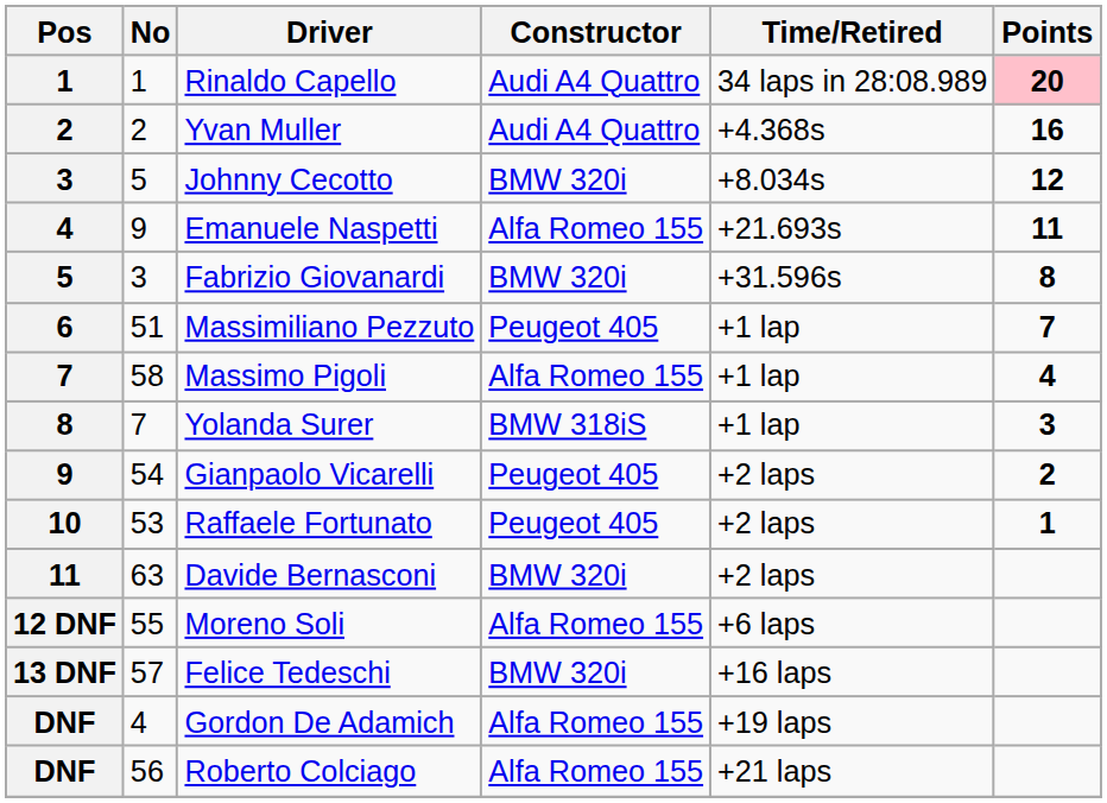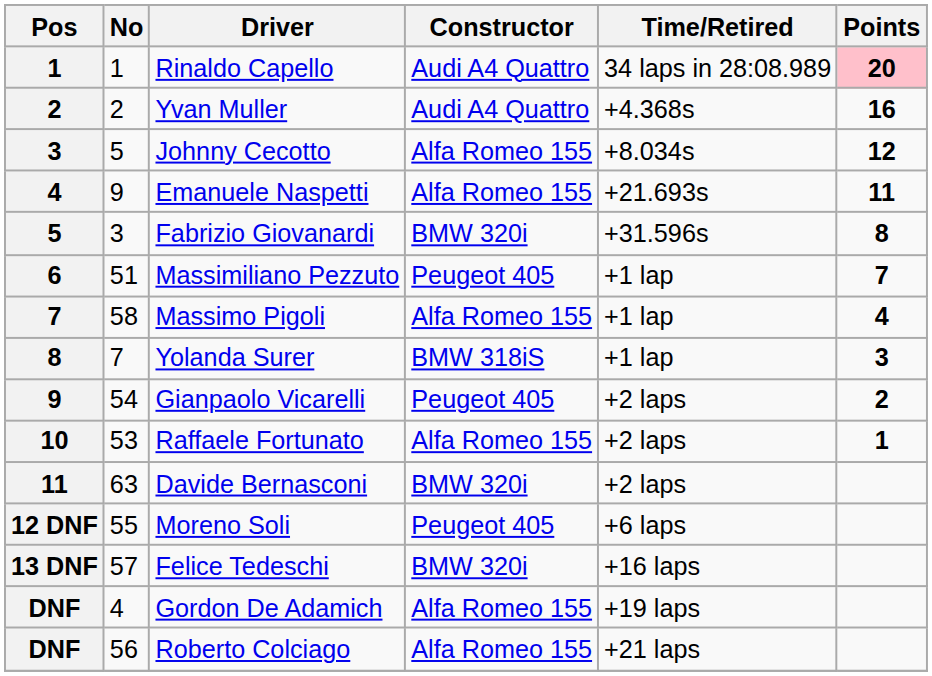 <table class="wikitable" style="font-size: 80%;">
 <tr>
 <th>Pos</th>
 <th>No</th>
 <th>Driver</th>
 <th>Constructor</th>
 <th>Time/Retired</th>
 <th>Points</th>
 </tr>
 <tr>
 <th>1</th>
 <td>1</td>
 <td> <a href='#'>Rinaldo Capello</a></td>
 <td><a href='#'>Audi A4 Quattro</a></td>
 <td>34 laps in 28:08.989</td>
 <td align=center style="background: pink;"><strong>20</strong></td>
 </tr>
 <tr>
 <th>2</th>
 <td>2</td>
 <td> <a href='#'>Yvan Muller</a></td>
 <td><a href='#'>Audi A4 Quattro</a></td>
 <td>+4.368s</td>
 <td align=center><strong>16</strong></td>
 </tr>
 <tr>
 <th>3</th>
 <td>5</td>
 <td> <a href='#'>Johnny Cecotto</a></td>
-<td><a href='#'>BMW 320i</a></td>
+<td><a href='#'>Alfa Romeo 155</a></td>
 <td>+8.034s</td>
 <td align=center><strong>12</strong></td>
 </tr>
 <tr>
 <th>4</th>
 <td>9</td>
 <td> <a href='#'>Emanuele Naspetti</a></td>
 <td><a href='#'>Alfa Romeo 155</a></td>
 <td>+21.693s</td>
 <td align=center><strong>11</strong></td>
 </tr>
 <tr>
 <th>5</th>
 <td>3</td>
 <td> <a href='#'>Fabrizio Giovanardi</a></td>
 <td><a href='#'>BMW 320i</a></td>
 <td>+31.596s</td>
 <td align=center><strong>8</strong></td>
 </tr>
 <tr>
 <th>6</th>
 <td>51</td>
 <td> <a href='#'>Massimiliano Pezzuto</a></td>
 <td><a href='#'>Peugeot 405</a></td>
 <td>+1 lap</td>
 <td align=center><strong>7</strong></td>
 </tr>
 <tr>
 <th>7</th>
 <td>58</td>
 <td> <a href='#'>Massimo Pigoli</a></td>
 <td><a href='#'>Alfa Romeo 155</a></td>
 <td>+1 lap</td>
 <td align=center><strong>4</strong></td>
 </tr>
 <tr>
 <th>8</th>
 <td>7</td>
 <td> <a href='#'>Yolanda Surer</a></td>
 <td><a href='#'>BMW 318iS</a></td>
 <td>+1 lap</td>
 <td align=center><strong>3</strong></td>
 </tr>
 <tr>
 <th>9</th>
 <td>54</td>
 <td> <a href='#'>Gianpaolo Vicarelli</a></td>
 <td><a href='#'>Peugeot 405</a></td>
 <td>+2 laps</td>
 <td align=center><strong>2</strong></td>
 </tr>
 <tr>
 <th>10</th>
 <td>53</td>
 <td> <a href='#'>Raffaele Fortunato</a></td>
-<td><a href='#'>Peugeot 405</a></td>
+<td><a href='#'>Alfa Romeo 155</a></td>
 <td>+2 laps</td>
 <td align=center><strong>1</strong></td>
 </tr>
 <tr>
 <th>11</th>
 <td>63</td>
 <td> <a href='#'>Davide Bernasconi</a></td>
 <td><a href='#'>BMW 320i</a></td>
 <td>+2 laps</td>
 <td></td>
 </tr>
 <tr>
 <th>12 DNF</th>
 <td>55</td>
 <td> <a href='#'>Moreno Soli</a></td>
-<td><a href='#'>Alfa Romeo 155</a></td>
+<td><a href='#'>Peugeot 405</a></td>
 <td>+6 laps</td>
 <td></td>
 </tr>
 <tr>
 <th>13 DNF</th>
 <td>57</td>
 <td> <a href='#'>Felice Tedeschi</a></td>
 <td><a href='#'>BMW 320i</a></td>
 <td>+16 laps</td>
 <td></td>
 </tr>
 <tr>
 <th>DNF</th>
 <td>4</td>
 <td> <a href='#'>Gordon De Adamich</a></td>
 <td><a href='#'>Alfa Romeo 155</a></td>
 <td>+19 laps</td>
 <td></td>
 </tr>
 <tr>
 <th>DNF</th>
 <td>56</td>
 <td> <a href='#'>Roberto Colciago</a></td>
 <td><a href='#'>Alfa Romeo 155</a></td>
 <td>+21 laps</td>
 <td></td>
 </tr>
 <tr>
 </tr>
 </table>
